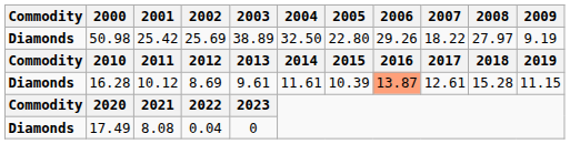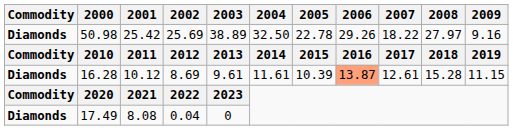 <table class="wikitable">
 <tr>
 <th>Commodity</th>
 <th>2000</th>
 <th>2001</th>
 <th>2002</th>
 <th>2003</th>
 <th>2004</th>
 <th>2005</th>
 <th>2006</th>
 <th>2007</th>
 <th>2008</th>
 <th>2009</th>
 </tr>
 <tr style="text-align:center;">
 <td align="left"><strong>Diamonds</strong></td>
 <td>50.98</td>
 <td>25.42</td>
 <td>25.69</td>
 <td>38.89</td>
 <td>32.50</td>
-<td>22.80</td>
+<td>22.78</td>
 <td>29.26</td>
 <td>18.22</td>
 <td>27.97</td>
-<td>9.19</td>
+<td>9.16</td>
 </tr>
 <tr>
 <th>Commodity</th>
 <th>2010</th>
 <th>2011</th>
 <th>2012</th>
 <th>2013</th>
 <th>2014</th>
 <th>2015</th>
 <th>2016</th>
 <th>2017</th>
 <th>2018</th>
 <th>2019</th>
 </tr>
 <tr style="text-align:center;">
 <td align="left"><strong>Diamonds</strong></td>
 <td>16.28</td>
 <td>10.12</td>
 <td>8.69</td>
 <td>9.61</td>
 <td>11.61</td>
 <td>10.39</td>
 <td style="background: lightsalmon;">13.87</td>
 <td>12.61</td>
 <td>15.28</td>
 <td>11.15</td>
 </tr>
 <tr>
 <th>Commodity</th>
 <th>2020</th>
 <th>2021</th>
 <th>2022</th>
 <th>2023</th>
 </tr>
 <tr style="text-align:center;">
 <td align="left"><strong>Diamonds</strong></td>
 <td>17.49</td>
 <td>8.08</td>
 <td>0.04</td>
 <td>0</td>
 </tr>
 </table>
